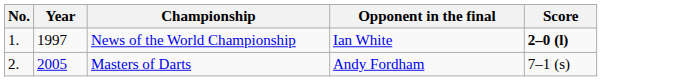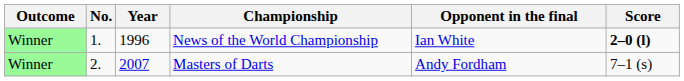 <table class="sortable wikitable">
 <tr>
+<th style="width:80px;">Outcome</th>
 <th style="width:20px;">No.</th>
 <th style="width:50px;">Year</th>
 <th style="width:250px;">Championship</th>
 <th style="width:200px;">Opponent in the final</th>
 <th style="width:70px;">Score</th>
 </tr>
 <tr style=>
+<td style="background:#98FB98">Winner</td>
 <td>1.</td>
-<td>1997</td>
+<td>1996</td>
 <td><a href='#'>News of the World Championship</a></td>
 <td> <a href='#'>Ian White</a></td>
 <td><strong>2–0 (l)</strong></td>
 </tr>
 <tr>
+<td style="background:#98FB98">Winner</td>
 <td>2.</td>
-<td><a href='#'>2005</a></td>
+<td><a href='#'>2007</a></td>
 <td><a href='#'>Masters of Darts</a></td>
 <td> <a href='#'>Andy Fordham</a></td>
 <td>7–1 (s)</td>
 </tr>
 </table>
